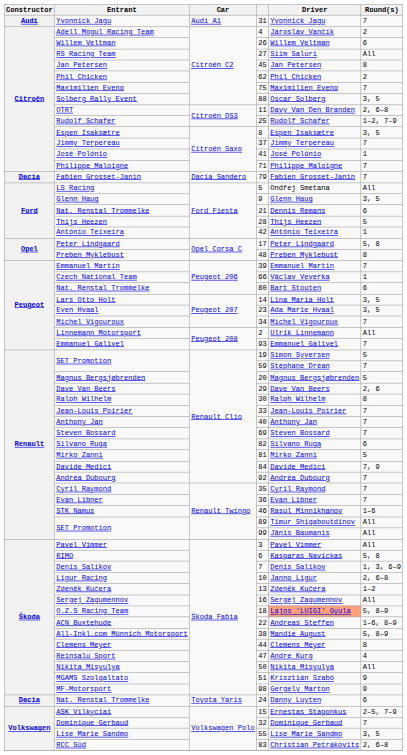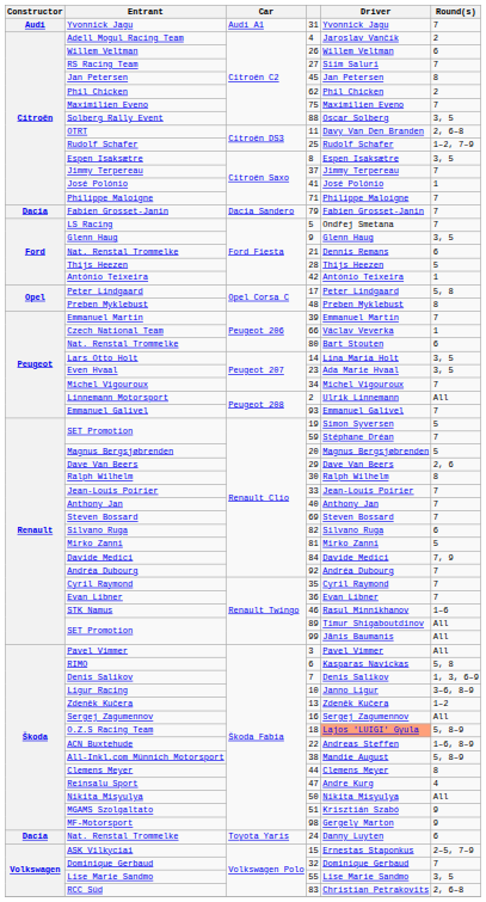 <table class="wikitable" style="font-size: 85%">
 <tr>
 <th>Constructor</th>
 <th>Entrant</th>
 <th>Car</th>
 <th></th>
 <th>Driver</th>
 <th>Round(s)</th>
 </tr>
 <tr>
 <th><a href='#'>Audi</a></th>
 <td> <a href='#'>Yvonnick Jagu</a></td>
 <td><a href='#'>Audi A1</a></td>
 <td>31</td>
 <td> <a href='#'>Yvonnick Jagu</a></td>
 <td>7</td>
 </tr>
 <tr>
 <th rowspan=13><a href='#'>Citroën</a></th>
 <td> <a href='#'>Adell Mogul Racing Team</a></td>
 <td rowspan=7><a href='#'>Citroën C2</a></td>
 <td>4</td>
 <td> <a href='#'>Jaroslav Vančík</a></td>
 <td>2</td>
 </tr>
 <tr>
 <td> <a href='#'>Willem Veltman</a></td>
 <td>26</td>
 <td> <a href='#'>Willem Veltman</a></td>
 <td>6</td>
 </tr>
 <tr>
 <td> <a href='#'>RS Racing Team</a></td>
 <td>27</td>
 <td> <a href='#'>Siim Saluri</a></td>
-<td>All</td>
+<td>7</td>
 </tr>
 <tr>
 <td> <a href='#'>Jan Petersen</a></td>
 <td>45</td>
 <td> <a href='#'>Jan Petersen</a></td>
 <td>8</td>
 </tr>
 <tr>
 <td> <a href='#'>Phil Chicken</a></td>
 <td>62</td>
 <td> <a href='#'>Phil Chicken</a></td>
 <td>2</td>
 </tr>
 <tr>
 <td> <a href='#'>Maximilien Eveno</a></td>
 <td>75</td>
 <td> <a href='#'>Maximilien Eveno</a></td>
 <td>7</td>
 </tr>
 <tr>
 <td> <a href='#'>Solberg Rally Event</a></td>
 <td>88</td>
 <td> <a href='#'>Oscar Solberg</a></td>
 <td>3, 5</td>
 </tr>
 <tr>
 <td> <a href='#'>OTRT</a></td>
 <td rowspan=2><a href='#'>Citroën DS3</a></td>
 <td>11</td>
 <td> <a href='#'>Davy Van Den Branden</a></td>
 <td>2, 6–8</td>
 </tr>
 <tr>
 <td> <a href='#'>Rudolf Schafer</a></td>
 <td>25</td>
 <td> <a href='#'>Rudolf Schafer</a></td>
 <td>1–2, 7–9</td>
 </tr>
 <tr>
 <td> <a href='#'>Espen Isaksætre</a></td>
 <td rowspan=4><a href='#'>Citroën Saxo</a></td>
 <td>8</td>
 <td> <a href='#'>Espen Isaksætre</a></td>
 <td>3, 5</td>
 </tr>
 <tr>
 <td> <a href='#'>Jimmy Terpereau</a></td>
 <td>37</td>
 <td> <a href='#'>Jimmy Terpereau</a></td>
 <td>7</td>
 </tr>
 <tr>
 <td> <a href='#'>José Polónio</a></td>
 <td>41</td>
 <td> <a href='#'>José Polónio</a></td>
 <td>1</td>
 </tr>
 <tr>
 <td> <a href='#'>Philippe Maloigne</a></td>
 <td>71</td>
 <td> <a href='#'>Philippe Maloigne</a></td>
 <td>7</td>
 </tr>
 <tr>
 <th><a href='#'>Dacia</a></th>
 <td> <a href='#'>Fabien Grosset-Janin</a></td>
 <td><a href='#'>Dacia Sandero</a></td>
 <td>79</td>
 <td> <a href='#'>Fabien Grosset-Janin</a></td>
 <td>7</td>
 </tr>
 <tr>
 <th rowspan=5><a href='#'>Ford</a></th>
 <td>  <a href='#'>LS Racing</a></td>
 <td rowspan=5><a href='#'>Ford Fiesta</a></td>
 <td>5</td>
 <td> Ondřej Smetana</td>
-<td>All</td>
+<td>7</td>
 </tr>
 <tr>
 <td> <a href='#'>Glenn Haug</a></td>
 <td>9</td>
 <td> <a href='#'>Glenn Haug</a></td>
 <td>3, 5</td>
 </tr>
 <tr>
 <td> <a href='#'>Nat. Renstal Trommelke</a></td>
 <td>21</td>
 <td> <a href='#'>Dennis Remans</a></td>
 <td>6</td>
 </tr>
 <tr>
 <td> <a href='#'>Thijs Heezen</a></td>
 <td>28</td>
 <td> <a href='#'>Thijs Heezen</a></td>
 <td>5</td>
 </tr>
 <tr>
 <td> <a href='#'>António Teixeira</a></td>
 <td>42</td>
 <td> <a href='#'>António Teixeira</a></td>
 <td>1</td>
 </tr>
 <tr>
 <th rowspan=2><a href='#'>Opel</a></th>
 <td> <a href='#'>Peter Lindgaard</a></td>
 <td rowspan=2><a href='#'>Opel Corsa C</a></td>
 <td>17</td>
 <td> <a href='#'>Peter Lindgaard</a></td>
 <td>5, 8</td>
 </tr>
 <tr>
 <td> <a href='#'>Preben Myklebust</a></td>
 <td>48</td>
 <td> <a href='#'>Preben Myklebust</a></td>
 <td>8</td>
 </tr>
 <tr>
 <th rowspan=8><a href='#'>Peugeot</a></th>
 <td> <a href='#'>Emmanuel Martin</a></td>
 <td rowspan=3><a href='#'>Peugeot 206</a></td>
 <td>39</td>
 <td> <a href='#'>Emmanuel Martin</a></td>
 <td>7</td>
 </tr>
 <tr>
 <td> <a href='#'>Czech National Team</a></td>
 <td>66</td>
 <td> <a href='#'>Václav Veverka</a></td>
 <td>1</td>
 </tr>
 <tr>
 <td> <a href='#'>Nat. Renstal Trommelke</a></td>
 <td>80</td>
 <td> <a href='#'>Bart Stouten</a></td>
 <td>6</td>
 </tr>
 <tr>
 <td> <a href='#'>Lars Otto Holt</a></td>
 <td rowspan=3><a href='#'>Peugeot 207</a></td>
 <td>14</td>
 <td> <a href='#'>Lina Maria Holt</a></td>
 <td>3, 5</td>
 </tr>
 <tr>
 <td> <a href='#'>Even Hvaal</a></td>
 <td>23</td>
 <td> <a href='#'>Ada Marie Hvaal</a></td>
 <td>3, 5</td>
 </tr>
 <tr>
 <td> <a href='#'>Michel Vigouroux</a></td>
 <td>34</td>
 <td> <a href='#'>Michel Vigouroux</a></td>
 <td>7</td>
 </tr>
 <tr>
 <td> <a href='#'>Linnemann Motorsport</a></td>
 <td rowspan=2><a href='#'>Peugeot 208</a></td>
 <td>2</td>
 <td> <a href='#'>Ulrik Linnemann</a></td>
 <td>All</td>
 </tr>
 <tr>
 <td> <a href='#'>Emmanuel Galivel</a></td>
 <td>93</td>
 <td> <a href='#'>Emmanuel Galivel</a></td>
 <td>7</td>
 </tr>
 <tr>
 <th rowspan=17><a href='#'>Renault</a></th>
 <td rowspan=2> <a href='#'>SET Promotion</a></td>
 <td rowspan=12><a href='#'>Renault Clio</a></td>
 <td>19</td>
 <td> <a href='#'>Simon Syversen</a></td>
 <td>5</td>
 </tr>
 <tr>
 <td>59</td>
 <td> <a href='#'>Stéphane Dréan</a></td>
 <td>7</td>
 </tr>
 <tr>
 <td> <a href='#'>Magnus Bergsjøbrenden</a></td>
 <td>20</td>
 <td> <a href='#'>Magnus Bergsjøbrenden</a></td>
 <td>5</td>
 </tr>
 <tr>
 <td> <a href='#'>Dave Van Beers</a></td>
 <td>29</td>
 <td> <a href='#'>Dave Van Beers</a></td>
 <td>2, 6</td>
 </tr>
 <tr>
 <td> <a href='#'>Ralph Wilhelm</a></td>
 <td>30</td>
 <td> <a href='#'>Ralph Wilhelm</a></td>
 <td>8</td>
 </tr>
 <tr>
 <td> <a href='#'>Jean-Louis Poirier</a></td>
 <td>33</td>
 <td> <a href='#'>Jean-Louis Poirier</a></td>
 <td>7</td>
 </tr>
 <tr>
 <td> <a href='#'>Anthony Jan</a></td>
 <td>40</td>
 <td> <a href='#'>Anthony Jan</a></td>
 <td>7</td>
 </tr>
 <tr>
 <td> <a href='#'>Steven Bossard</a></td>
 <td>69</td>
 <td> <a href='#'>Steven Bossard</a></td>
 <td>7</td>
 </tr>
 <tr>
 <td> <a href='#'>Silvano Ruga</a></td>
 <td>82</td>
 <td> <a href='#'>Silvano Ruga</a></td>
 <td>6</td>
 </tr>
 <tr>
 <td> <a href='#'>Mirko Zanni</a></td>
 <td>81</td>
 <td> <a href='#'>Mirko Zanni</a></td>
 <td>5</td>
 </tr>
 <tr>
 <td> <a href='#'>Davide Medici</a></td>
 <td>84</td>
 <td> <a href='#'>Davide Medici</a></td>
 <td>7, 9</td>
 </tr>
 <tr>
 <td> <a href='#'>Andréa Dubourg</a></td>
 <td>92</td>
 <td> <a href='#'>Andréa Dubourg</a></td>
 <td>7</td>
 </tr>
 <tr>
 <td> <a href='#'>Cyril Raymond</a></td>
 <td rowspan=5><a href='#'>Renault Twingo</a></td>
 <td>35</td>
 <td> <a href='#'>Cyril Raymond</a></td>
 <td>7</td>
 </tr>
 <tr>
 <td> <a href='#'>Evan Libner</a></td>
 <td>36</td>
 <td> <a href='#'>Evan Libner</a></td>
 <td>7</td>
 </tr>
 <tr>
 <td> <a href='#'>STK Namus</a></td>
 <td>46</td>
 <td> <a href='#'>Rasul Minnikhanov</a></td>
 <td>1–6</td>
 </tr>
 <tr>
 <td rowspan=2> <a href='#'>SET Promotion</a></td>
 <td>89</td>
 <td> <a href='#'>Timur Shigaboutdinov</a></td>
 <td>All</td>
 </tr>
 <tr>
 <td>99</td>
 <td> <a href='#'>Jānis Baumanis</a></td>
 <td>All</td>
 </tr>
 <tr>
 <th rowspan=14><a href='#'>Škoda</a></th>
 <td> <a href='#'>Pavel Vimmer</a></td>
 <td rowspan=14><a href='#'>Škoda Fabia</a></td>
 <td>3</td>
 <td> <a href='#'>Pavel Vimmer</a></td>
 <td>All</td>
 </tr>
 <tr>
 <td> <a href='#'>RIMO</a></td>
 <td>6</td>
 <td> <a href='#'>Kasparas Navickas</a></td>
 <td>5, 8</td>
 </tr>
 <tr>
 <td> <a href='#'>Denis Salikov</a></td>
 <td>7</td>
 <td> <a href='#'>Denis Salikov</a></td>
 <td>1, 3, 6–9</td>
 </tr>
 <tr>
 <td> <a href='#'>Ligur Racing</a></td>
 <td>10</td>
 <td> <a href='#'>Janno Ligur</a></td>
-<td>2, 6–8</td>
+<td>3–6, 8–9</td>
 </tr>
 <tr>
 <td> <a href='#'>Zdeněk Kučera</a></td>
 <td>13</td>
 <td> <a href='#'>Zdeněk Kučera</a></td>
 <td>1–2</td>
 </tr>
 <tr>
 <td> <a href='#'>Sergej Zagumennov</a></td>
 <td>16</td>
 <td> <a href='#'>Sergej Zagumennov</a></td>
 <td>All</td>
 </tr>
 <tr>
 <td> <a href='#'>O.Z.S Racing Team</a></td>
 <td>18</td>
 <td style="background: lightsalmon;"> <a href='#'>Lajos 'LUIGI' Gyula</a></td>
 <td>5, 8–9</td>
 </tr>
 <tr>
 <td> <a href='#'>ACN Buxtehude</a></td>
 <td>22</td>
 <td> <a href='#'>Andreas Steffen</a></td>
 <td>1–6, 8–9</td>
 </tr>
 <tr>
 <td> <a href='#'>All-Inkl.com Münnich Motorsport</a></td>
 <td>38</td>
 <td> <a href='#'>Mandie August</a></td>
 <td>5, 8–9</td>
 </tr>
 <tr>
 <td> <a href='#'>Clemens Meyer</a></td>
 <td>44</td>
 <td> <a href='#'>Clemens Meyer</a></td>
 <td>8</td>
 </tr>
 <tr>
 <td> <a href='#'>Reinsalu Sport</a></td>
 <td>47</td>
 <td> <a href='#'>Andre Kurg</a></td>
 <td>4</td>
 </tr>
 <tr>
 <td> <a href='#'>Nikita Misyulya</a></td>
 <td>50</td>
 <td> <a href='#'>Nikita Misyulya</a></td>
 <td>All</td>
 </tr>
 <tr>
 <td> <a href='#'>MGAMS Szolgaltato</a></td>
 <td>51</td>
 <td> <a href='#'>Krisztián Szabó</a></td>
 <td>9</td>
 </tr>
 <tr>
 <td> <a href='#'>MF-Motorsport</a></td>
 <td>98</td>
 <td> <a href='#'>Gergely Marton</a></td>
 <td>9</td>
 </tr>
 <tr>
 <th><a href='#'>Dacia</a></th>
 <td> <a href='#'>Nat. Renstal Trommelke</a></td>
 <td><a href='#'>Toyota Yaris</a></td>
 <td>24</td>
 <td> <a href='#'>Danny Luyten</a></td>
 <td>6</td>
 </tr>
 <tr>
 <th rowspan=4><a href='#'>Volkswagen</a></th>
 <td> <a href='#'>ASK Vilkyciai</a></td>
 <td rowspan=4><a href='#'>Volkswagen Polo</a></td>
 <td>15</td>
 <td> <a href='#'>Ernestas Staponkus</a></td>
 <td>2–5, 7–9</td>
 </tr>
 <tr>
 <td> <a href='#'>Dominique Gerbaud</a></td>
 <td>32</td>
 <td> <a href='#'>Dominique Gerbaud</a></td>
 <td>7</td>
 </tr>
 <tr>
 <td> <a href='#'>Lise Marie Sandmo</a></td>
 <td>55</td>
 <td> <a href='#'>Lise Marie Sandmo</a></td>
 <td>3, 5</td>
 </tr>
 <tr>
 <td> <a href='#'>RCC Süd</a></td>
 <td>83</td>
 <td> <a href='#'>Christian Petrakovits</a></td>
 <td>2, 6–8</td>
 </tr>
 <tr>
 </tr>
 </table>
